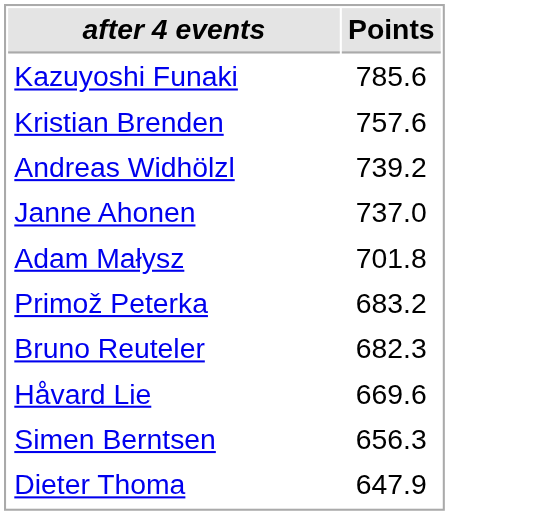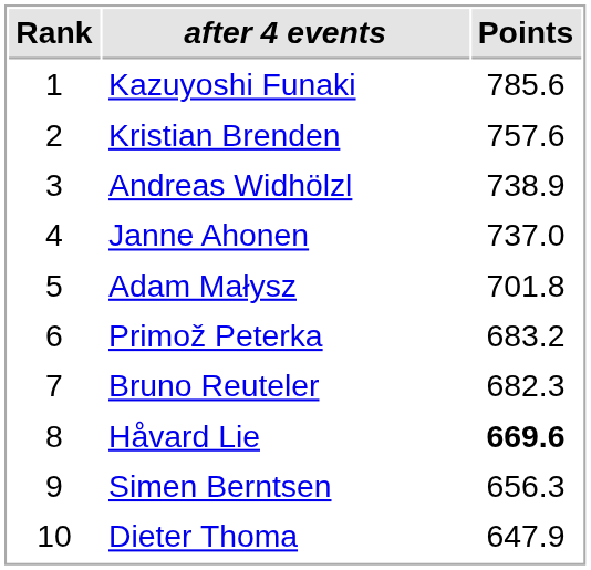 <table cellspacing="1" cellpadding="3" style="border:1px solid #AAAAAA;font-size:86%">
 <tr bgcolor="#E4E4E4">
+<th style="border-bottom:1px solid #AAAAAA" width=10>Rank</th>
 <th style="border-bottom:1px solid #AAAAAA" width=155><em>after 4 events</em></th>
 <th style="border-bottom:1px solid #AAAAAA" width=40>Points</th>
 </tr>
 <tr>
+<td align=center>1</td>
 <td> <a href='#'>Kazuyoshi Funaki</a></td>
 <td align=center>785.6</td>
 </tr>
 <tr>
+<td align=center>2</td>
 <td> <a href='#'>Kristian Brenden</a></td>
 <td align=center>757.6</td>
 </tr>
 <tr>
+<td align=center>3</td>
 <td> <a href='#'>Andreas Widhölzl</a></td>
-<td align=center>739.2</td>
+<td align=center>738.9</td>
 </tr>
 <tr>
+<td align=center>4</td>
 <td> <a href='#'>Janne Ahonen</a></td>
 <td align=center>737.0</td>
 </tr>
 <tr>
+<td align=center>5</td>
 <td> <a href='#'>Adam Małysz</a></td>
 <td align=center>701.8</td>
 </tr>
 <tr>
+<td align=center>6</td>
 <td> <a href='#'>Primož Peterka</a></td>
 <td align=center>683.2</td>
 </tr>
 <tr>
+<td align=center>7</td>
 <td> <a href='#'>Bruno Reuteler</a></td>
 <td align=center>682.3</td>
 </tr>
 <tr>
+<td align=center>8</td>
 <td> <a href='#'>Håvard Lie</a></td>
-<td align=center>669.6</td>
+<td align=center><strong>669.6</strong></td>
 </tr>
 <tr>
+<td align=center>9</td>
 <td> <a href='#'>Simen Berntsen</a></td>
 <td align=center>656.3</td>
 </tr>
 <tr>
+<td align=center>10</td>
 <td> <a href='#'>Dieter Thoma</a></td>
 <td align=center>647.9</td>
 </tr>
 </table>
